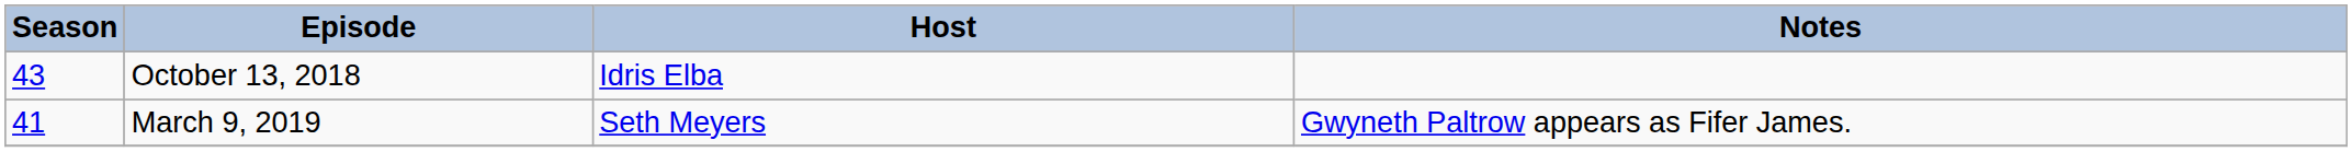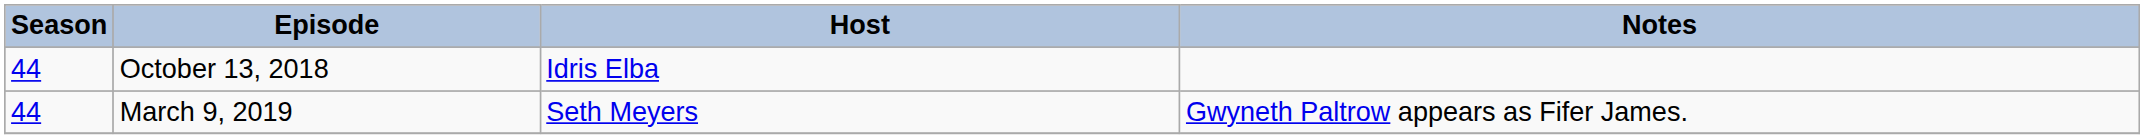 <table class="wikitable" style="width:100%;">
 <tr>
 <th style="background:#B0C4DE;" width="5%">Season</th>
 <th style="background:#B0C4DE;" width="20%">Episode</th>
 <th style="background:#B0C4DE;" width="30%">Host</th>
 <th style="background:#B0C4DE;" width="45%">Notes</th>
 </tr>
 <tr>
-<td><a href='#'>43</a></td>
+<td><a href='#'>44</a></td>
 <td>October 13, 2018</td>
 <td><a href='#'>Idris Elba</a></td>
 <td></td>
 </tr>
 <tr>
-<td><a href='#'>41</a></td>
+<td><a href='#'>44</a></td>
 <td>March 9, 2019</td>
 <td><a href='#'>Seth Meyers</a></td>
 <td><a href='#'>Gwyneth Paltrow</a> appears as Fifer James.</td>
 </tr>
 <tr>
 </tr>
 </table>
